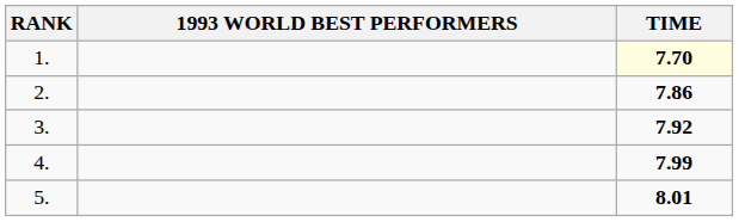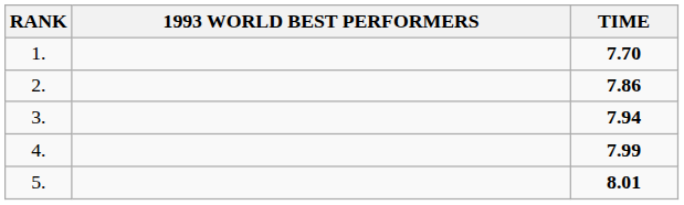 <table class="wikitable" style="border-collapse: collapse; font-size: 90%;">
 <tr>
 <th>RANK</th>
 <th align="center" style="width: 25em">1993 WORLD BEST PERFORMERS</th>
 <th align="center" style="width: 5em">TIME</th>
 </tr>
 <tr>
 <td align="center">1.</td>
 <td></td>
-<td align="center" style="background: lightyellow;"><strong>7.70</strong></td>
+<td align="center"><strong>7.70</strong></td>
 </tr>
 <tr>
 <td align="center">2.</td>
 <td></td>
 <td align="center"><strong>7.86</strong></td>
 </tr>
 <tr>
 <td align="center">3.</td>
 <td></td>
-<td align="center"><strong>7.92</strong></td>
+<td align="center"><strong>7.94</strong></td>
 </tr>
 <tr>
 <td align="center">4.</td>
 <td></td>
 <td align="center"><strong>7.99</strong></td>
 </tr>
 <tr>
 <td align="center">5.</td>
 <td></td>
 <td align="center"><strong>8.01</strong></td>
 </tr>
 </table>
